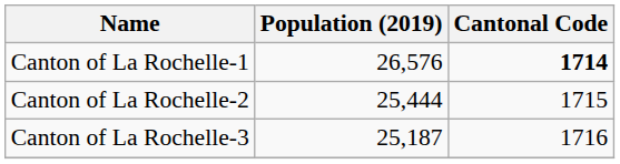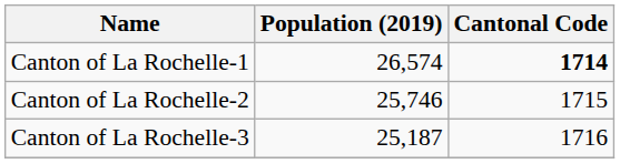 <table class="wikitable">
 <tr>
 <th>Name</th>
 <th>Population (2019)</th>
 <th>Cantonal Code</th>
 </tr>
 <tr>
 <td>Canton of La Rochelle-1</td>
-<td align="right">26,576</td>
+<td align="right">26,574</td>
 <td align="right"><strong>1714</strong></td>
 </tr>
 <tr>
 <td>Canton of La Rochelle-2</td>
-<td align="right">25,444</td>
+<td align="right">25,746</td>
 <td align="right">1715</td>
 </tr>
 <tr>
 <td>Canton of La Rochelle-3</td>
 <td align="right">25,187</td>
 <td align="right">1716</td>
 </tr>
 <tr>
 </tr>
 </table>
